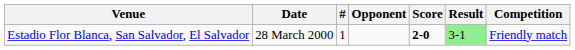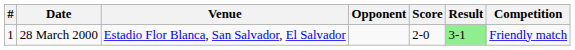 <table class="wikitable">
 <tr>
+<th>#</th>
+<th>Date</th>
 <th>Venue</th>
-<th>Date</th>
-<th>#</th>
 <th>Opponent</th>
 <th>Score</th>
 <th>Result</th>
 <th>Competition</th>
 </tr>
 <tr>
+<td>1</td>
+<td>28 March 2000</td>
 <td><a href='#'>Estadio Flor Blanca</a>, <a href='#'>San Salvador</a>, <a href='#'>El Salvador</a></td>
-<td>28 March 2000</td>
-<td>1</td>
 <td></td>
-<td><strong>2-0</strong></td>
+<td>2-0</td>
 <td style="background: lightgreen;">3-1</td>
 <td><a href='#'>Friendly match</a></td>
 </tr>
 </table>
